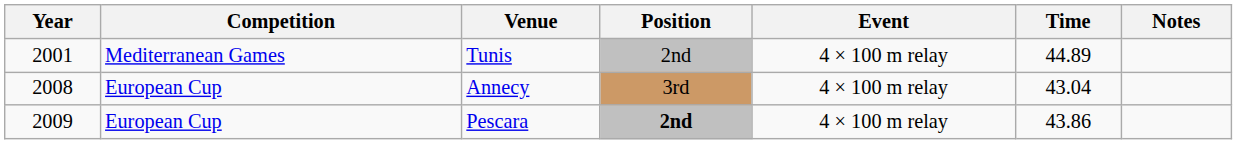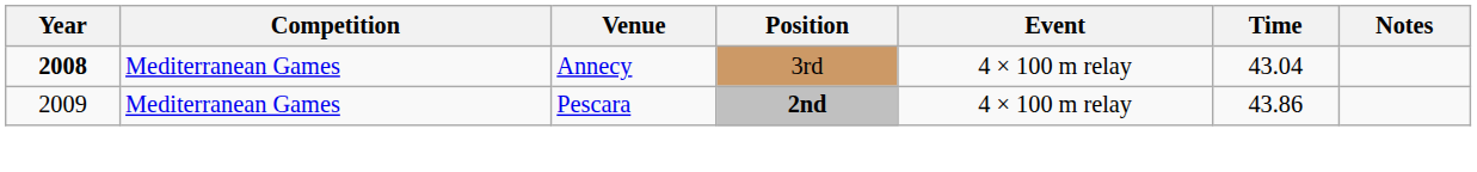 <table class="wikitable" width=55% style="font-size:90%; text-align:center;">
 <tr>
 <th>Year</th>
 <th>Competition</th>
 <th>Venue</th>
 <th>Position</th>
 <th>Event</th>
 <th>Time</th>
 <th>Notes</th>
 </tr>
 <tr>
-<td rowspan=1>2001</td>
+<td rowspan=1><strong>2008</strong></td>
 <td align=left><a href='#'>Mediterranean Games</a></td>
-<td align=left> <a href='#'>Tunis</a></td>
-<td bgcolor=silver>2nd</td>
-<td>4 × 100 m relay</td>
-<td>44.89</td>
-<td></td>
-</tr>
-<tr>
-<td rowspan=1>2008</td>
-<td align=left><a href='#'>European Cup</a></td>
 <td align=left> <a href='#'>Annecy</a></td>
 <td bgcolor=cc9966>3rd</td>
 <td>4 × 100 m relay</td>
 <td>43.04</td>
 <td></td>
 </tr>
 <tr>
 <td rowspan=1>2009</td>
-<td align=left><a href='#'>European Cup</a></td>
+<td align=left><a href='#'>Mediterranean Games</a></td>
 <td align=left> <a href='#'>Pescara</a></td>
 <td bgcolor=silver><strong>2nd</strong></td>
 <td>4 × 100 m relay</td>
 <td>43.86</td>
 <td></td>
 </tr>
 </table>
